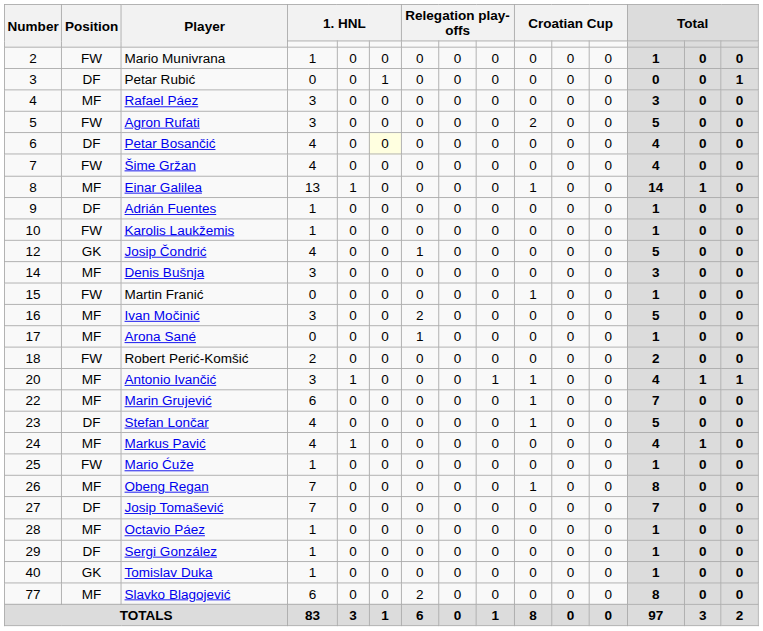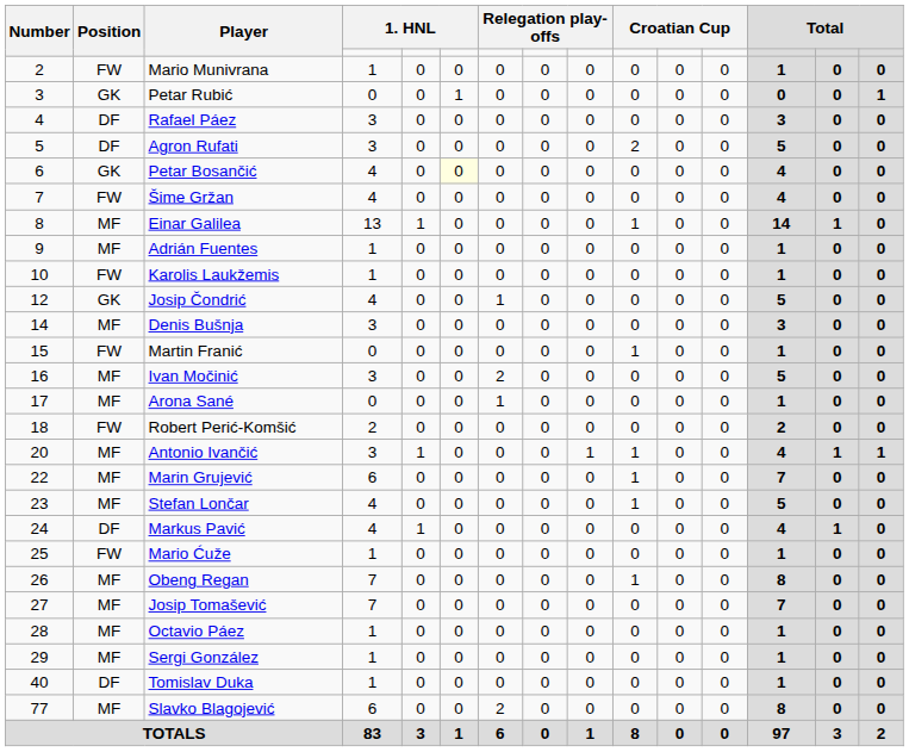 <table class="wikitable" style="font-size: 95%; text-align: center;">
 <tr>
 <th width=40 rowspan="2"  align="center">Number</th>
 <th width=40 rowspan="2"  align="center">Position</th>
 <th width=180 rowspan="2"  align="center">Player</th>
 <th width=120 colspan="3" align="center">1. HNL</th>
 <th width=120 colspan="3" align="center">Relegation play-offs</th>
 <th width=120 colspan="3" align="center">Croatian Cup</th>
 <th width=140 colspan="3" align="center" style="background: #DCDCDC">Total</th>
 </tr>
 <tr>
 <td></td>
 <td></td>
 <td></td>
 <td></td>
 <td></td>
 <td></td>
 <td></td>
 <td></td>
 <td></td>
 <th style="background: #DCDCDC"></th>
 <th style="background: #DCDCDC"></th>
 <th style="background: #DCDCDC"></th>
 </tr>
 <tr>
 <td>2</td>
 <td>FW</td>
 <td style="text-align:left;"> Mario Munivrana</td>
 <td>1</td>
 <td>0</td>
 <td>0</td>
 <td>0</td>
 <td>0</td>
 <td>0</td>
 <td>0</td>
 <td>0</td>
 <td>0</td>
 <th style="background: #DCDCDC">1</th>
 <th style="background: #DCDCDC">0</th>
 <th style="background: #DCDCDC">0</th>
 </tr>
 <tr>
 <td>3</td>
-<td>DF</td>
+<td>GK</td>
 <td style="text-align:left;"> Petar Rubić</td>
 <td>0</td>
 <td>0</td>
 <td>1</td>
 <td>0</td>
 <td>0</td>
 <td>0</td>
 <td>0</td>
 <td>0</td>
 <td>0</td>
 <th style="background: #DCDCDC">0</th>
 <th style="background: #DCDCDC">0</th>
 <th style="background: #DCDCDC">1</th>
 </tr>
 <tr>
 <td>4</td>
-<td>MF</td>
+<td>DF</td>
 <td style="text-align:left;"> <a href='#'>Rafael Páez</a></td>
 <td>3</td>
 <td>0</td>
 <td>0</td>
 <td>0</td>
 <td>0</td>
 <td>0</td>
 <td>0</td>
 <td>0</td>
 <td>0</td>
 <th style="background: #DCDCDC">3</th>
 <th style="background: #DCDCDC">0</th>
 <th style="background: #DCDCDC">0</th>
 </tr>
 <tr>
 <td>5</td>
-<td>FW</td>
+<td>DF</td>
 <td style="text-align:left;"> <a href='#'>Agron Rufati</a></td>
 <td>3</td>
 <td>0</td>
 <td>0</td>
 <td>0</td>
 <td>0</td>
 <td>0</td>
 <td>2</td>
 <td>0</td>
 <td>0</td>
 <th style="background: #DCDCDC">5</th>
 <th style="background: #DCDCDC">0</th>
 <th style="background: #DCDCDC">0</th>
 </tr>
 <tr>
 <td>6</td>
-<td>DF</td>
+<td>GK</td>
 <td style="text-align:left;"> <a href='#'>Petar Bosančić</a></td>
 <td>4</td>
 <td>0</td>
 <td style="background: lightyellow;">0</td>
 <td>0</td>
 <td>0</td>
 <td>0</td>
 <td>0</td>
 <td>0</td>
 <td>0</td>
 <th style="background: #DCDCDC">4</th>
 <th style="background: #DCDCDC">0</th>
 <th style="background: #DCDCDC">0</th>
 </tr>
 <tr>
 <td>7</td>
 <td>FW</td>
 <td style="text-align:left;"> <a href='#'>Šime Gržan</a></td>
 <td>4</td>
 <td>0</td>
 <td>0</td>
 <td>0</td>
 <td>0</td>
 <td>0</td>
 <td>0</td>
 <td>0</td>
 <td>0</td>
 <th style="background: #DCDCDC">4</th>
 <th style="background: #DCDCDC">0</th>
 <th style="background: #DCDCDC">0</th>
 </tr>
 <tr>
 <td>8</td>
 <td>MF</td>
 <td style="text-align:left;"> <a href='#'>Einar Galilea</a></td>
 <td>13</td>
 <td>1</td>
 <td>0</td>
 <td>0</td>
 <td>0</td>
 <td>0</td>
 <td>1</td>
 <td>0</td>
 <td>0</td>
 <th style="background: #DCDCDC">14</th>
 <th style="background: #DCDCDC">1</th>
 <th style="background: #DCDCDC">0</th>
 </tr>
 <tr>
 <td>9</td>
-<td>DF</td>
+<td>MF</td>
 <td style="text-align:left;"> <a href='#'>Adrián Fuentes</a></td>
 <td>1</td>
 <td>0</td>
 <td>0</td>
 <td>0</td>
 <td>0</td>
 <td>0</td>
 <td>0</td>
 <td>0</td>
 <td>0</td>
 <th style="background: #DCDCDC">1</th>
 <th style="background: #DCDCDC">0</th>
 <th style="background: #DCDCDC">0</th>
 </tr>
 <tr>
 <td>10</td>
 <td>FW</td>
 <td style="text-align:left;"> <a href='#'>Karolis Laukžemis</a></td>
 <td>1</td>
 <td>0</td>
 <td>0</td>
 <td>0</td>
 <td>0</td>
 <td>0</td>
 <td>0</td>
 <td>0</td>
 <td>0</td>
 <th style="background: #DCDCDC">1</th>
 <th style="background: #DCDCDC">0</th>
 <th style="background: #DCDCDC">0</th>
 </tr>
 <tr>
 <td>12</td>
 <td>GK</td>
 <td style="text-align:left;"> <a href='#'>Josip Čondrić</a></td>
 <td>4</td>
 <td>0</td>
 <td>0</td>
 <td>1</td>
 <td>0</td>
 <td>0</td>
 <td>0</td>
 <td>0</td>
 <td>0</td>
 <th style="background: #DCDCDC">5</th>
 <th style="background: #DCDCDC">0</th>
 <th style="background: #DCDCDC">0</th>
 </tr>
 <tr>
 <td>14</td>
 <td>MF</td>
 <td style="text-align:left;"> <a href='#'>Denis Bušnja</a></td>
 <td>3</td>
 <td>0</td>
 <td>0</td>
 <td>0</td>
 <td>0</td>
 <td>0</td>
 <td>0</td>
 <td>0</td>
 <td>0</td>
 <th style="background: #DCDCDC">3</th>
 <th style="background: #DCDCDC">0</th>
 <th style="background: #DCDCDC">0</th>
 </tr>
 <tr>
 <td>15</td>
 <td>FW</td>
 <td style="text-align:left;"> Martin Franić</td>
 <td>0</td>
 <td>0</td>
 <td>0</td>
 <td>0</td>
 <td>0</td>
 <td>0</td>
 <td>1</td>
 <td>0</td>
 <td>0</td>
 <th style="background: #DCDCDC">1</th>
 <th style="background: #DCDCDC">0</th>
 <th style="background: #DCDCDC">0</th>
 </tr>
 <tr>
 <td>16</td>
 <td>MF</td>
 <td style="text-align:left;"> <a href='#'>Ivan Močinić</a></td>
 <td>3</td>
 <td>0</td>
 <td>0</td>
 <td>2</td>
 <td>0</td>
 <td>0</td>
 <td>0</td>
 <td>0</td>
 <td>0</td>
 <th style="background: #DCDCDC">5</th>
 <th style="background: #DCDCDC">0</th>
 <th style="background: #DCDCDC">0</th>
 </tr>
 <tr>
 <td>17</td>
 <td>MF</td>
 <td style="text-align:left;"> <a href='#'>Arona Sané</a></td>
 <td>0</td>
 <td>0</td>
 <td>0</td>
 <td>1</td>
 <td>0</td>
 <td>0</td>
 <td>0</td>
 <td>0</td>
 <td>0</td>
 <th style="background: #DCDCDC">1</th>
 <th style="background: #DCDCDC">0</th>
 <th style="background: #DCDCDC">0</th>
 </tr>
 <tr>
 <td>18</td>
 <td>FW</td>
 <td style="text-align:left;"> Robert Perić-Komšić</td>
 <td>2</td>
 <td>0</td>
 <td>0</td>
 <td>0</td>
 <td>0</td>
 <td>0</td>
 <td>0</td>
 <td>0</td>
 <td>0</td>
 <th style="background: #DCDCDC">2</th>
 <th style="background: #DCDCDC">0</th>
 <th style="background: #DCDCDC">0</th>
 </tr>
 <tr>
 <td>20</td>
 <td>MF</td>
 <td style="text-align:left;"> <a href='#'>Antonio Ivančić</a></td>
 <td>3</td>
 <td>1</td>
 <td>0</td>
 <td>0</td>
 <td>0</td>
 <td>1</td>
 <td>1</td>
 <td>0</td>
 <td>0</td>
 <th style="background: #DCDCDC">4</th>
 <th style="background: #DCDCDC">1</th>
 <th style="background: #DCDCDC">1</th>
 </tr>
 <tr>
 <td>22</td>
 <td>MF</td>
 <td style="text-align:left;"> <a href='#'>Marin Grujević</a></td>
 <td>6</td>
 <td>0</td>
 <td>0</td>
 <td>0</td>
 <td>0</td>
 <td>0</td>
 <td>1</td>
 <td>0</td>
 <td>0</td>
 <th style="background: #DCDCDC">7</th>
 <th style="background: #DCDCDC">0</th>
 <th style="background: #DCDCDC">0</th>
 </tr>
 <tr>
 <td>23</td>
-<td>DF</td>
+<td>MF</td>
 <td style="text-align:left;"> <a href='#'>Stefan Lončar</a></td>
 <td>4</td>
 <td>0</td>
 <td>0</td>
 <td>0</td>
 <td>0</td>
 <td>0</td>
 <td>1</td>
 <td>0</td>
 <td>0</td>
 <th style="background: #DCDCDC">5</th>
 <th style="background: #DCDCDC">0</th>
 <th style="background: #DCDCDC">0</th>
 </tr>
 <tr>
 <td>24</td>
-<td>MF</td>
+<td>DF</td>
 <td style="text-align:left;"> <a href='#'>Markus Pavić</a></td>
 <td>4</td>
 <td>1</td>
 <td>0</td>
 <td>0</td>
 <td>0</td>
 <td>0</td>
 <td>0</td>
 <td>0</td>
 <td>0</td>
 <th style="background: #DCDCDC">4</th>
 <th style="background: #DCDCDC">1</th>
 <th style="background: #DCDCDC">0</th>
 </tr>
 <tr>
 <td>25</td>
 <td>FW</td>
 <td style="text-align:left;"> <a href='#'>Mario Ćuže</a></td>
 <td>1</td>
 <td>0</td>
 <td>0</td>
 <td>0</td>
 <td>0</td>
 <td>0</td>
 <td>0</td>
 <td>0</td>
 <td>0</td>
 <th style="background: #DCDCDC">1</th>
 <th style="background: #DCDCDC">0</th>
 <th style="background: #DCDCDC">0</th>
 </tr>
 <tr>
 <td>26</td>
 <td>MF</td>
 <td style="text-align:left;"> <a href='#'>Obeng Regan</a></td>
 <td>7</td>
 <td>0</td>
 <td>0</td>
 <td>0</td>
 <td>0</td>
 <td>0</td>
 <td>1</td>
 <td>0</td>
 <td>0</td>
 <th style="background: #DCDCDC">8</th>
 <th style="background: #DCDCDC">0</th>
 <th style="background: #DCDCDC">0</th>
 </tr>
 <tr>
 <td>27</td>
-<td>DF</td>
+<td>MF</td>
 <td style="text-align:left;"> <a href='#'>Josip Tomašević</a></td>
 <td>7</td>
 <td>0</td>
 <td>0</td>
 <td>0</td>
 <td>0</td>
 <td>0</td>
 <td>0</td>
 <td>0</td>
 <td>0</td>
 <th style="background: #DCDCDC">7</th>
 <th style="background: #DCDCDC">0</th>
 <th style="background: #DCDCDC">0</th>
 </tr>
 <tr>
 <td>28</td>
 <td>MF</td>
 <td style="text-align:left;"> <a href='#'>Octavio Páez</a></td>
 <td>1</td>
 <td>0</td>
 <td>0</td>
 <td>0</td>
 <td>0</td>
 <td>0</td>
 <td>0</td>
 <td>0</td>
 <td>0</td>
 <th style="background: #DCDCDC">1</th>
 <th style="background: #DCDCDC">0</th>
 <th style="background: #DCDCDC">0</th>
 </tr>
 <tr>
 <td>29</td>
-<td>DF</td>
+<td>MF</td>
 <td style="text-align:left;"> <a href='#'>Sergi González</a></td>
 <td>1</td>
 <td>0</td>
 <td>0</td>
 <td>0</td>
 <td>0</td>
 <td>0</td>
 <td>0</td>
 <td>0</td>
 <td>0</td>
 <th style="background: #DCDCDC">1</th>
 <th style="background: #DCDCDC">0</th>
 <th style="background: #DCDCDC">0</th>
 </tr>
 <tr>
 <td>40</td>
-<td>GK</td>
+<td>DF</td>
 <td style="text-align:left;"> <a href='#'>Tomislav Duka</a></td>
 <td>1</td>
 <td>0</td>
 <td>0</td>
 <td>0</td>
 <td>0</td>
 <td>0</td>
 <td>0</td>
 <td>0</td>
 <td>0</td>
 <th style="background: #DCDCDC">1</th>
 <th style="background: #DCDCDC">0</th>
 <th style="background: #DCDCDC">0</th>
 </tr>
 <tr>
 <td>77</td>
 <td>MF</td>
 <td style="text-align:left;"> <a href='#'>Slavko Blagojević</a></td>
 <td>6</td>
 <td>0</td>
 <td>0</td>
 <td>2</td>
 <td>0</td>
 <td>0</td>
 <td>0</td>
 <td>0</td>
 <td>0</td>
 <th style="background: #DCDCDC">8</th>
 <th style="background: #DCDCDC">0</th>
 <th style="background: #DCDCDC">0</th>
 </tr>
 <tr>
 <th colspan="3" align="center" style="background: #DCDCDC">TOTALS</th>
 <th style="background: #DCDCDC">83</th>
 <th style="background: #DCDCDC">3</th>
 <th style="background: #DCDCDC">1</th>
 <th style="background: #DCDCDC">6</th>
 <th style="background: #DCDCDC">0</th>
 <th style="background: #DCDCDC">1</th>
 <th style="background: #DCDCDC">8</th>
 <th style="background: #DCDCDC">0</th>
 <th style="background: #DCDCDC">0</th>
 <th style="background: #DCDCDC">97</th>
 <th style="background: #DCDCDC">3</th>
 <th style="background: #DCDCDC">2</th>
 </tr>
 </table>
